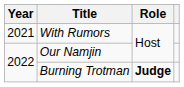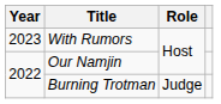 <table class="wikitable">
 <tr>
 <th>Year</th>
 <th>Title</th>
 <th>Role</th>
 <th scope="col" class="unsortable"></th>
 </tr>
 <tr>
-<td>2021</td>
+<td>2023</td>
 <td><em>With Rumors</em></td>
 <td rowspan=2>Host</td>
 <td></td>
 </tr>
 <tr>
 <td rowspan=2>2022</td>
 <td><em>Our Namjin</em></td>
 <td></td>
 </tr>
 <tr>
 <td><em>Burning Trotman</em></td>
-<td><strong>Judge</strong></td>
+<td>Judge</td>
 <td></td>
 </tr>
 </table>
